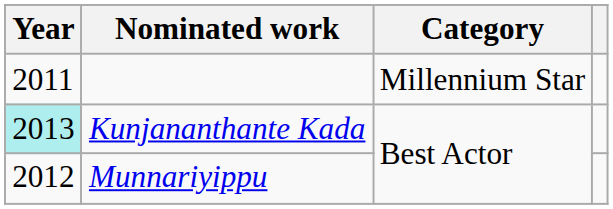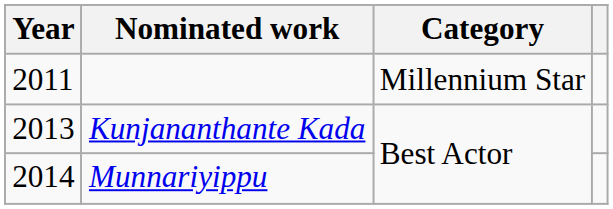 <table class="wikitable">
 <tr>
 <th>Year</th>
 <th>Nominated work</th>
 <th>Category</th>
 <th></th>
 </tr>
 <tr>
 <td>2011</td>
 <td></td>
 <td>Millennium Star</td>
 <td></td>
 </tr>
 <tr>
-<td style="background: paleturquoise;">2013</td>
+<td>2013</td>
 <td><em><a href='#'>Kunjananthante Kada</a></em></td>
 <td rowspan="2">Best Actor</td>
 <td></td>
 </tr>
 <tr>
-<td>2012</td>
+<td>2014</td>
 <td><em><a href='#'>Munnariyippu</a></em></td>
 <td></td>
 </tr>
 </table>
